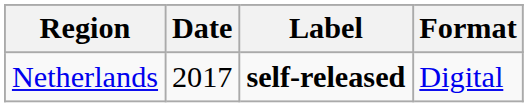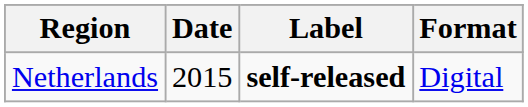 <table class="wikitable">
 <tr>
 <th>Region</th>
 <th>Date</th>
 <th>Label</th>
 <th>Format</th>
 </tr>
 <tr>
 <td><a href='#'>Netherlands</a></td>
-<td>2017</td>
+<td>2015</td>
 <td><strong>self-released</strong></td>
 <td><a href='#'>Digital</a></td>
 </tr>
 </table>
